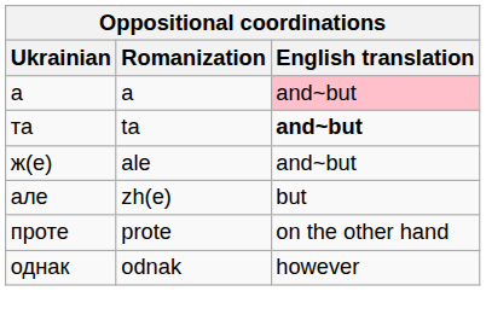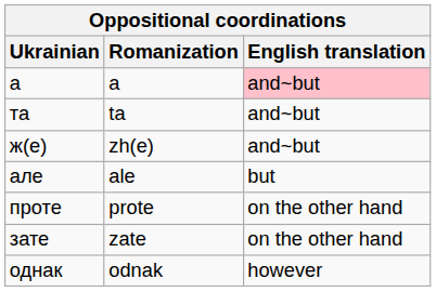 <table class="wikitable" align="center">
 <tr>
 <th colspan="3">Oppositional coordinations</th>
 </tr>
 <tr>
 <th>Ukrainian</th>
 <th>Romanization</th>
 <th>English translation</th>
 </tr>
 <tr>
 <td>а</td>
 <td>a</td>
 <td style="background: pink;">and~but</td>
 </tr>
 <tr>
 <td>та</td>
 <td>ta</td>
-<td><strong>and~but</strong></td>
+<td>and~but</td>
 </tr>
 <tr>
 <td>ж(е)</td>
-<td>ale</td>
+<td>zh(e)</td>
 <td>and~but</td>
 </tr>
 <tr>
 <td>але</td>
-<td>zh(e)</td>
+<td>ale</td>
 <td>but</td>
 </tr>
 <tr>
 <td>проте</td>
 <td>prote</td>
 <td>on the other hand</td>
 </tr>
 <tr>
+<td>зате</td>
+<td>zate</td>
+<td>on the other hand</td>
+</tr>
+<tr>
 <td>однак</td>
 <td>odnak</td>
 <td>however</td>
 </tr>
 </table>
